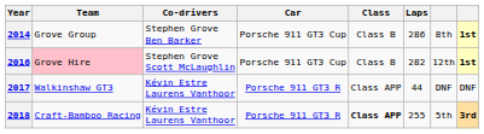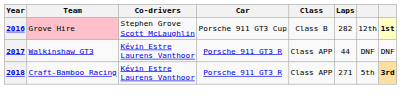 <table class="wikitable" style="text-align:center; font-size:90%">
 <tr>
 <th>Year</th>
 <th>Team</th>
 <th>Co-drivers</th>
 <th>Car</th>
 <th>Class</th>
 <th>Laps</th>
 <th></th>
 <th></th>
-</tr>
-<tr>
-<th><a href='#'>2014</a></th>
-<td align="left" nowrap> Grove Group</td>
-<td align="left" nowrap> Stephen Grove<br> <a href='#'>Ben Barker</a></td>
-<td nowrap>Porsche 911 GT3 Cup</td>
-<td nowrap>Class B</td>
-<td>286</td>
-<td>8th</td>
-<td style="background:#FFFFBF;"><strong>1st</strong></td>
 </tr>
 <tr>
 <th><a href='#'>2016</a></th>
 <td align="left" nowrap style="background: pink;"> Grove Hire</td>
 <td align="left" nowrap> Stephen Grove<br> <a href='#'>Scott McLaughlin</a></td>
 <td nowrap>Porsche 911 GT3 Cup</td>
 <td>Class B</td>
 <td>282</td>
 <td>12th</td>
 <td style="background:#FFFFBF;"><strong>1st</strong></td>
 </tr>
 <tr>
 <th><a href='#'>2017</a></th>
 <td align="left" nowrap> <a href='#'>Walkinshaw GT3</a></td>
 <td align="left" nowrap> <a href='#'>Kévin Estre</a><br> <a href='#'>Laurens Vanthoor</a></td>
 <td nowrap><a href='#'>Porsche 911 GT3 R</a></td>
 <td>Class APP</td>
 <td>44</td>
 <td>DNF</td>
 <td>DNF</td>
 </tr>
 <tr>
 <th><a href='#'>2018</a></th>
 <td align="left" nowrap> <a href='#'>Craft-Bamboo Racing</a></td>
 <td align="left" nowrap> <a href='#'>Kévin Estre</a><br> <a href='#'>Laurens Vanthoor</a></td>
 <td nowrap><a href='#'>Porsche 911 GT3 R</a></td>
-<td><strong>Class APP</strong></td>
-<td>255</td>
+<td>Class APP</td>
+<td>271</td>
 <td>5th</td>
 <td style="background:#FFDF9F;"><strong>3rd</strong></td>
 </tr>
 </table>
